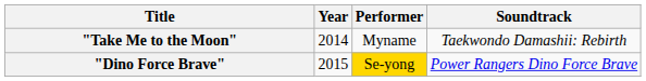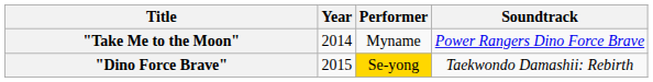 <table class="wikitable plainrowheaders" style="text-align:center;">
 <tr>
 <th scope="col" style="width:20em;">Title</th>
 <th scope="col">Year</th>
 <th scope="col">Performer</th>
 <th scope="col">Soundtrack</th>
 </tr>
 <tr>
 <th scope="row">"Take Me to the Moon"</th>
 <td>2014</td>
 <td>Myname</td>
-<td><em>Taekwondo Damashii: Rebirth</em></td>
+<td><em><a href='#'>Power Rangers Dino Force Brave</a></em></td>
 </tr>
 <tr>
 <th scope="row">"Dino Force Brave"</th>
 <td>2015</td>
 <td style="background: gold;">Se-yong</td>
-<td><em><a href='#'>Power Rangers Dino Force Brave</a></em></td>
+<td><em>Taekwondo Damashii: Rebirth</em></td>
 </tr>
 </table>
